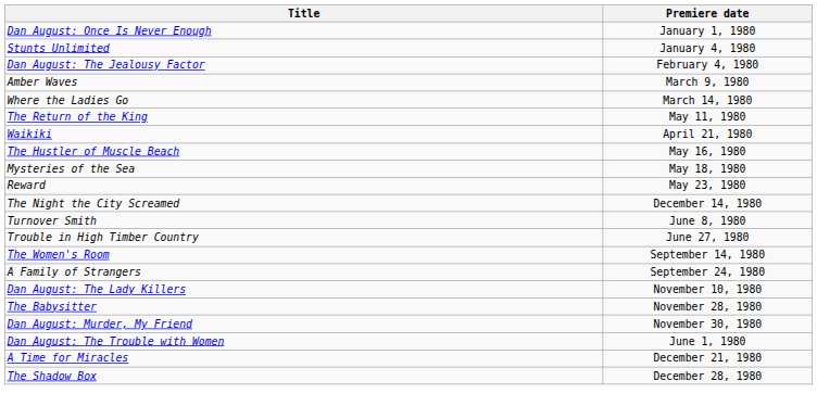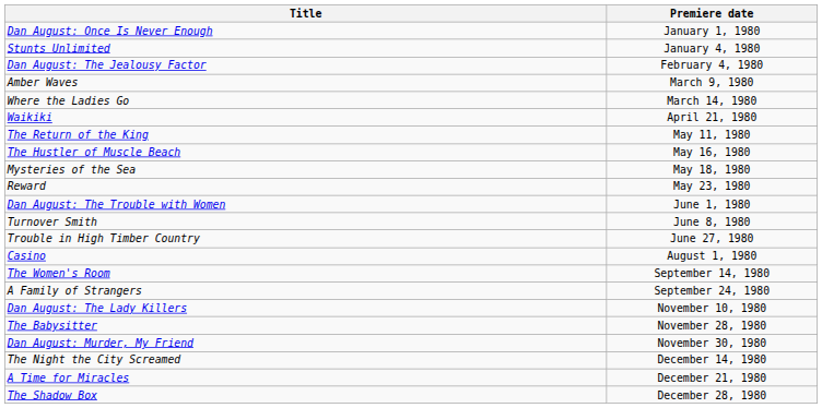 <table class="wikitable plainrowheaders sortable" style="width:50%;text-align:center;">
 <tr>
 <th scope="col" style="width:40%;">Title</th>
 <th scope="col" style="width:14%;">Premiere date</th>
 </tr>
 <tr>
 <td scope="row" style="text-align:left;"><em><a href='#'>Dan August: Once Is Never Enough</a></em></td>
 <td>January 1, 1980</td>
 </tr>
 <tr>
 <td scope="row" style="text-align:left;"><em><a href='#'>Stunts Unlimited</a></em></td>
 <td>January 4, 1980</td>
 </tr>
 <tr>
 <td scope="row" style="text-align:left;"><em><a href='#'>Dan August: The Jealousy Factor</a></em></td>
 <td>February 4, 1980</td>
 </tr>
 <tr>
 <td scope="row" style="text-align:left;"><em>Amber Waves</em></td>
 <td>March 9, 1980</td>
 </tr>
 <tr>
 <td scope="row" style="text-align:left;"><em>Where the Ladies Go</em></td>
 <td>March 14, 1980</td>
 </tr>
 <tr>
+<td scope="row" style="text-align:left;"><em><a href='#'>Waikiki</a></em></td>
+<td>April 21, 1980</td>
+</tr>
+<tr>
 <td scope="row" style="text-align:left;"><em><a href='#'>The Return of the King</a></em></td>
 <td>May 11, 1980</td>
-</tr>
-<tr>
-<td scope="row" style="text-align:left;"><em><a href='#'>Waikiki</a></em></td>
-<td>April 21, 1980</td>
 </tr>
 <tr>
 <td scope="row" style="text-align:left;"><em><a href='#'>The Hustler of Muscle Beach</a></em></td>
 <td>May 16, 1980</td>
 </tr>
 <tr>
 <td scope="row" style="text-align:left;"><em>Mysteries of the Sea</em></td>
 <td>May 18, 1980</td>
 </tr>
 <tr>
 <td scope="row" style="text-align:left;"><em>Reward</em></td>
 <td>May 23, 1980</td>
 </tr>
 <tr>
-<td scope="row" style="text-align:left;"><em>The Night the City Screamed</em></td>
-<td>December 14, 1980</td>
+<td scope="row" style="text-align:left;"><em><a href='#'>Dan August: The Trouble with Women</a></em></td>
+<td>June 1, 1980</td>
 </tr>
 <tr>
 <td scope="row" style="text-align:left;"><em>Turnover Smith</em></td>
 <td>June 8, 1980</td>
 </tr>
 <tr>
 <td scope="row" style="text-align:left;"><em>Trouble in High Timber Country</em></td>
 <td>June 27, 1980</td>
+</tr>
+<tr>
+<td scope="row" style="text-align:left;"><em><a href='#'>Casino</a></em></td>
+<td>August 1, 1980</td>
 </tr>
 <tr>
 <td scope="row" style="text-align:left;"><em><a href='#'>The Women's Room</a></em></td>
 <td>September 14, 1980</td>
 </tr>
 <tr>
 <td scope="row" style="text-align:left;"><em>A Family of Strangers</em></td>
 <td>September 24, 1980</td>
 </tr>
 <tr>
 <td scope="row" style="text-align:left;"><em><a href='#'>Dan August: The Lady Killers</a></em></td>
 <td>November 10, 1980</td>
 </tr>
 <tr>
 <td scope="row" style="text-align:left;"><em><a href='#'>The Babysitter</a></em></td>
 <td>November 28, 1980</td>
 </tr>
 <tr>
 <td scope="row" style="text-align:left;"><em><a href='#'>Dan August: Murder, My Friend</a></em></td>
 <td>November 30, 1980</td>
 </tr>
 <tr>
-<td scope="row" style="text-align:left;"><em><a href='#'>Dan August: The Trouble with Women</a></em></td>
-<td>June 1, 1980</td>
+<td scope="row" style="text-align:left;"><em>The Night the City Screamed</em></td>
+<td>December 14, 1980</td>
 </tr>
 <tr>
 <td scope="row" style="text-align:left;"><em><a href='#'>A Time for Miracles</a></em></td>
 <td>December 21, 1980</td>
 </tr>
 <tr>
 <td scope="row" style="text-align:left;"><em><a href='#'>The Shadow Box</a></em></td>
 <td>December 28, 1980</td>
 </tr>
 </table>
